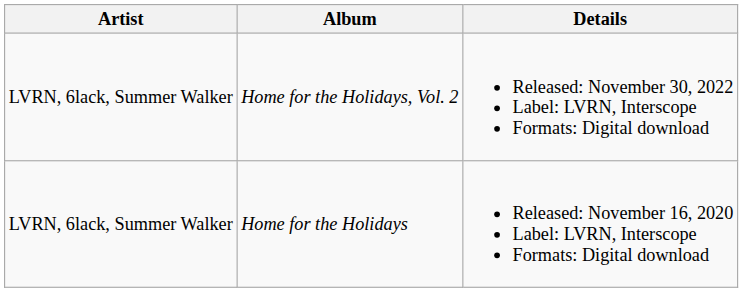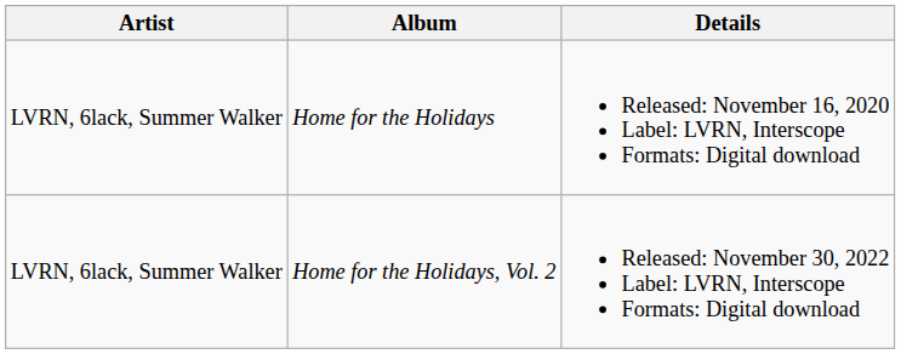 <table class="wikitable sortable">
 <tr>
 <th>Artist</th>
 <th>Album</th>
 <th class="unsortable">Details</th>
 </tr>
 <tr>
 <td>LVRN, 6lack, Summer Walker</td>
+<td><em>Home for the Holidays</em></td>
+<td><br><ul><li>Released: November 16, 2020</li><li>Label: LVRN, Interscope</li><li>Formats: Digital download</li></ul></td>
+</tr>
+<tr>
+<td>LVRN, 6lack, Summer Walker</td>
 <td><em>Home for the Holidays, Vol. 2</em></td>
 <td><br><ul><li>Released: November 30, 2022</li><li>Label: LVRN, Interscope</li><li>Formats: Digital download</li></ul></td>
 </tr>
-<tr>
-<td>LVRN, 6lack, Summer Walker</td>
-<td><em>Home for the Holidays</em></td>
-<td><br><ul><li>Released: November 16, 2020</li><li>Label: LVRN, Interscope</li><li>Formats: Digital download</li></ul></td>
-</tr>
 </table>
